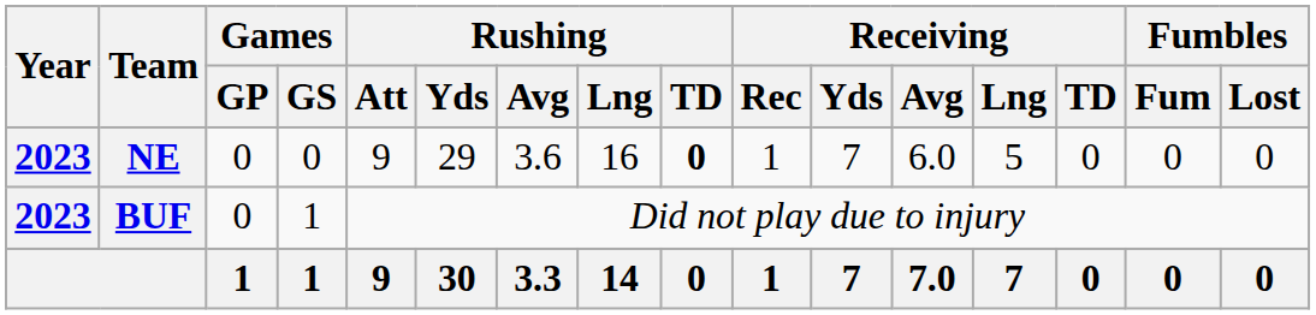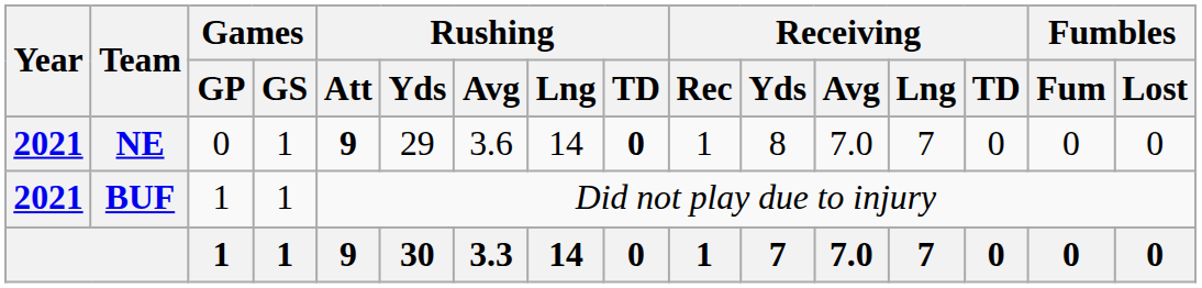 <table class="wikitable" style="text-align:center;">
 <tr>
 <th rowspan="2">Year</th>
 <th rowspan="2">Team</th>
 <th colspan="2">Games</th>
 <th colspan="5">Rushing</th>
 <th colspan="5">Receiving</th>
 <th colspan="2">Fumbles</th>
 </tr>
 <tr>
 <th>GP</th>
 <th>GS</th>
 <th>Att</th>
 <th>Yds</th>
 <th>Avg</th>
 <th>Lng</th>
 <th>TD</th>
 <th>Rec</th>
 <th>Yds</th>
 <th>Avg</th>
 <th>Lng</th>
 <th>TD</th>
 <th>Fum</th>
 <th>Lost</th>
 </tr>
 <tr>
-<th><a href='#'>2023</a></th>
+<th><a href='#'>2021</a></th>
 <th><a href='#'>NE</a></th>
 <td>0</td>
-<td>0</td>
-<td>9</td>
+<td>1</td>
+<td><strong>9</strong></td>
 <td>29</td>
 <td>3.6</td>
-<td>16</td>
+<td>14</td>
 <td><strong>0</strong></td>
 <td>1</td>
+<td>8</td>
+<td>7.0</td>
 <td>7</td>
-<td>6.0</td>
-<td>5</td>
 <td>0</td>
 <td>0</td>
 <td>0</td>
 </tr>
 <tr>
-<th><a href='#'>2023</a></th>
+<th><a href='#'>2021</a></th>
 <th><a href='#'>BUF</a></th>
-<td>0</td>
+<td>1</td>
 <td>1</td>
 <td colspan="12"><em>Did not play due to injury</em></td>
 </tr>
 <tr>
 <th colspan="2"></th>
 <th>1</th>
 <th>1</th>
 <th>9</th>
 <th>30</th>
 <th>3.3</th>
 <th>14</th>
 <th>0</th>
 <th>1</th>
 <th>7</th>
 <th>7.0</th>
 <th>7</th>
 <th>0</th>
 <th>0</th>
 <th>0</th>
 </tr>
 </table>
